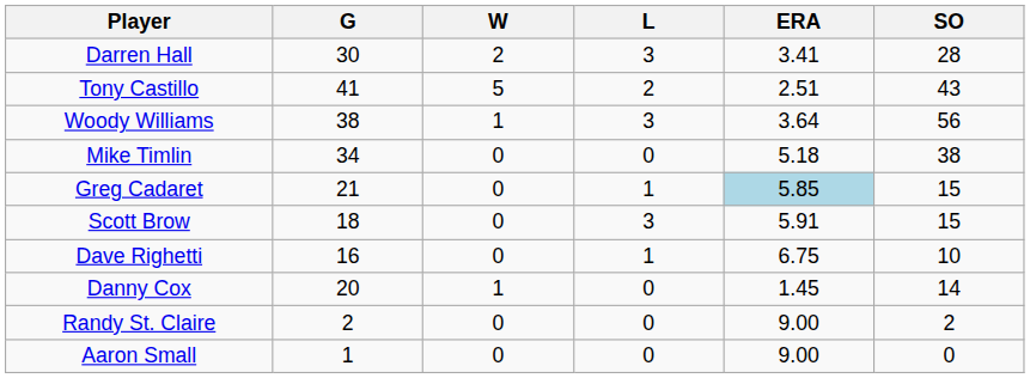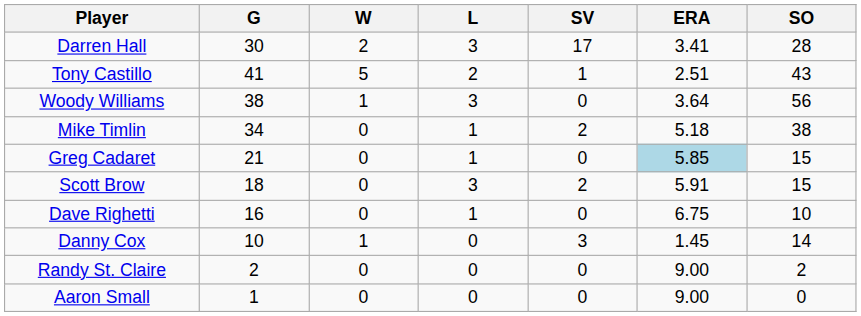 <table class="wikitable sortable">
 <tr>
 <th bgcolor="#DDDDFF" width="16%">Player</th>
 <th bgcolor="#DDDDFF" width="9%">G</th>
 <th bgcolor="#DDDDFF" width="9%">W</th>
 <th bgcolor="#DDDDFF" width="9%">L</th>
+<th bgcolor="#DDDDFF" width="9%">SV</th>
 <th bgcolor="#DDDDFF" width="9%">ERA</th>
 <th bgcolor="#DDDDFF" width="9%">SO</th>
 </tr>
 <tr align="center">
 <td><a href='#'>Darren Hall</a></td>
 <td>30</td>
 <td>2</td>
 <td>3</td>
+<td>17</td>
 <td>3.41</td>
 <td>28</td>
 </tr>
 <tr align=center>
 <td><a href='#'>Tony Castillo</a></td>
 <td>41</td>
 <td>5</td>
 <td>2</td>
+<td>1</td>
 <td>2.51</td>
 <td>43</td>
 </tr>
 <tr align=center>
 <td><a href='#'>Woody Williams</a></td>
 <td>38</td>
 <td>1</td>
 <td>3</td>
+<td>0</td>
 <td>3.64</td>
 <td>56</td>
 </tr>
 <tr align=center>
 <td><a href='#'>Mike Timlin</a></td>
 <td>34</td>
 <td>0</td>
-<td>0</td>
+<td>1</td>
+<td>2</td>
 <td>5.18</td>
 <td>38</td>
 </tr>
 <tr align=center>
 <td><a href='#'>Greg Cadaret</a></td>
 <td>21</td>
 <td>0</td>
 <td>1</td>
+<td>0</td>
 <td style="background: lightblue;">5.85</td>
 <td>15</td>
 </tr>
 <tr align=center>
 <td><a href='#'>Scott Brow</a></td>
 <td>18</td>
 <td>0</td>
 <td>3</td>
+<td>2</td>
 <td>5.91</td>
 <td>15</td>
 </tr>
 <tr align=center>
 <td><a href='#'>Dave Righetti</a></td>
 <td>16</td>
 <td>0</td>
 <td>1</td>
+<td>0</td>
 <td>6.75</td>
 <td>10</td>
 </tr>
 <tr align=center>
 <td><a href='#'>Danny Cox</a></td>
-<td>20</td>
+<td>10</td>
 <td>1</td>
 <td>0</td>
+<td>3</td>
 <td>1.45</td>
 <td>14</td>
 </tr>
 <tr align=center>
 <td><a href='#'>Randy St. Claire</a></td>
 <td>2</td>
+<td>0</td>
 <td>0</td>
 <td>0</td>
 <td>9.00</td>
 <td>2</td>
 </tr>
 <tr align=center>
 <td><a href='#'>Aaron Small</a></td>
 <td>1</td>
 <td>0</td>
 <td>0</td>
+<td>0</td>
 <td>9.00</td>
 <td>0</td>
 </tr>
 </table>
